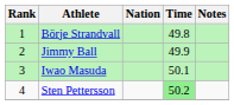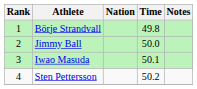 <table class="wikitable sortable" style="text-align:center">
 <tr>
 <th>Rank</th>
 <th>Athlete</th>
 <th>Nation</th>
 <th>Time</th>
 <th>Notes</th>
 </tr>
 <tr bgcolor=bbf3bb>
 <td>1</td>
 <td align=left><a href='#'>Börje Strandvall</a></td>
 <td align=left></td>
 <td>49.8</td>
 <td></td>
 </tr>
 <tr bgcolor=bbf3bb>
 <td>2</td>
 <td align=left><a href='#'>Jimmy Ball</a></td>
 <td align=left></td>
-<td>49.9</td>
+<td>50.0</td>
 <td></td>
 </tr>
 <tr bgcolor=bbf3bb>
 <td>3</td>
 <td align=left><a href='#'>Iwao Masuda</a></td>
 <td align=left></td>
 <td>50.1</td>
 <td></td>
 </tr>
 <tr>
 <td>4</td>
 <td align=left><a href='#'>Sten Pettersson</a></td>
 <td align=left></td>
-<td style="background: lightgreen;">50.2</td>
+<td>50.2</td>
 <td></td>
 </tr>
 <tr>
 </tr>
 </table>
